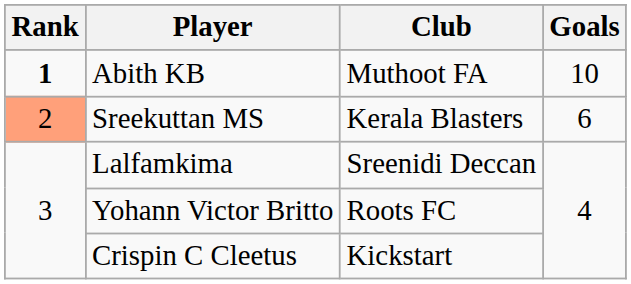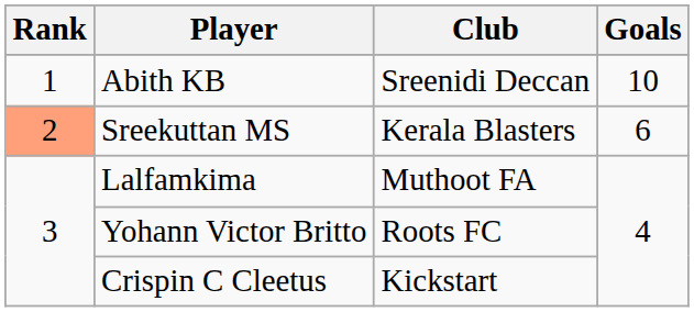 <table class="wikitable" style="text-align:center">
 <tr>
 <th>Rank</th>
 <th>Player</th>
 <th>Club</th>
 <th>Goals</th>
 </tr>
 <tr>
-<td><strong>1</strong></td>
+<td>1</td>
 <td align="left">Abith KB</td>
-<td align="left">Muthoot FA</td>
+<td align="left">Sreenidi Deccan</td>
 <td>10</td>
 </tr>
 <tr>
 <td style="background: lightsalmon;">2</td>
 <td align="left">Sreekuttan MS</td>
 <td align="left">Kerala Blasters</td>
 <td>6</td>
 </tr>
 <tr>
 <td rowspan="3">3</td>
 <td align="left">Lalfamkima</td>
-<td align="left">Sreenidi Deccan</td>
+<td align="left">Muthoot FA</td>
 <td rowspan="3">4</td>
 </tr>
 <tr>
 <td align="left">Yohann Victor Britto</td>
 <td align="left">Roots FC</td>
 </tr>
 <tr>
 <td align="left">Crispin C Cleetus</td>
 <td align="left">Kickstart</td>
 </tr>
 </table>
